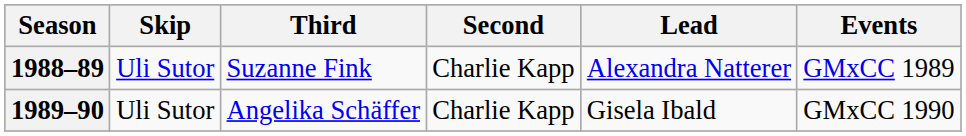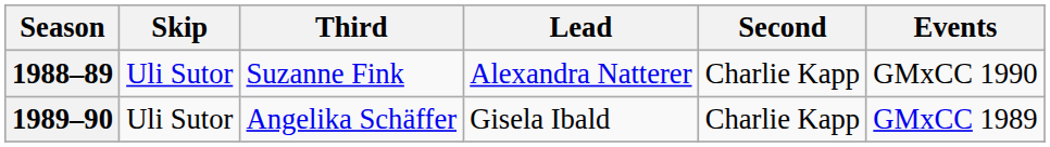 <table class="wikitable">
 <tr>
 <th scope="col">Season</th>
 <th scope="col">Skip</th>
 <th scope="col">Third</th>
+<th scope="col">Lead</th>
 <th scope="col">Second</th>
-<th scope="col">Lead</th>
 <th scope="col">Events</th>
 </tr>
 <tr>
 <th scope="row">1988–89</th>
 <td><a href='#'>Uli Sutor</a></td>
 <td><a href='#'>Suzanne Fink</a></td>
+<td><a href='#'>Alexandra Natterer</a></td>
 <td>Charlie Kapp</td>
-<td><a href='#'>Alexandra Natterer</a></td>
-<td><a href='#'>GMxCC</a> 1989 </td>
+<td>GMxCC 1990 </td>
 </tr>
 <tr>
 <th scope="row">1989–90</th>
 <td>Uli Sutor</td>
 <td><a href='#'>Angelika Schäffer</a></td>
+<td>Gisela Ibald</td>
 <td>Charlie Kapp</td>
-<td>Gisela Ibald</td>
-<td>GMxCC 1990 </td>
+<td><a href='#'>GMxCC</a> 1989 </td>
 </tr>
 </table>
